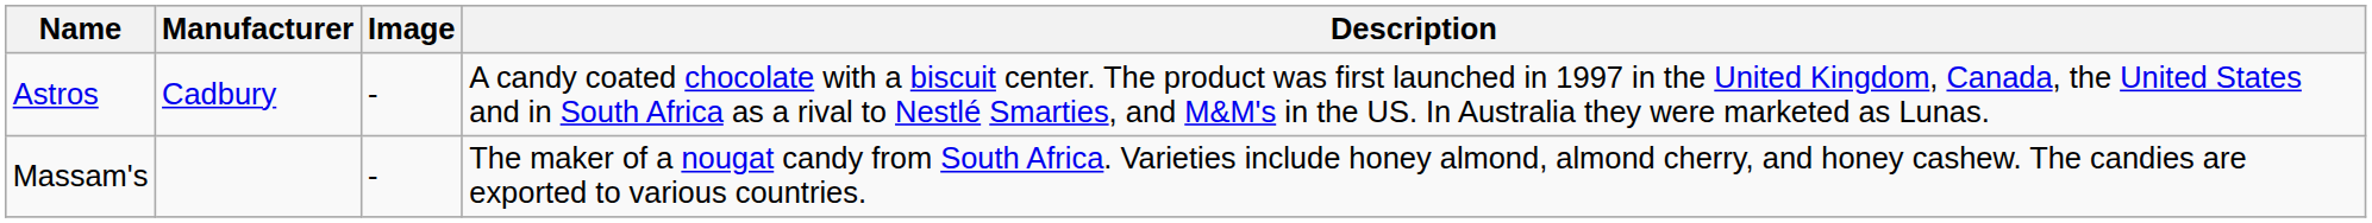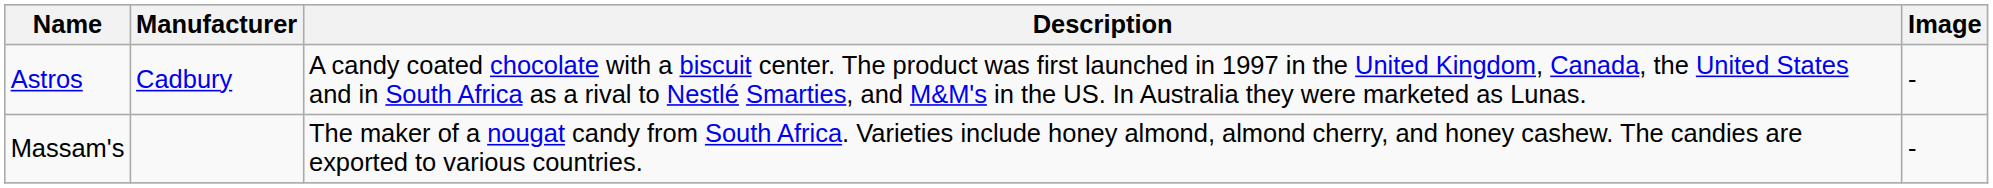 <table class="wikitable sortable">
 <tr>
 <th>Name</th>
 <th>Manufacturer</th>
+<th>Description</th>
 <th class="unsortable">Image</th>
-<th>Description</th>
 </tr>
 <tr>
 <td><a href='#'>Astros</a></td>
 <td><a href='#'>Cadbury</a></td>
+<td>A candy coated <a href='#'>chocolate</a> with a <a href='#'>biscuit</a> center. The product was first launched in 1997 in the <a href='#'>United Kingdom</a>, <a href='#'>Canada</a>, the <a href='#'>United States</a> and in <a href='#'>South Africa</a> as a rival to <a href='#'>Nestlé</a> <a href='#'>Smarties</a>, and <a href='#'>M&M's</a> in the US. In Australia they were marketed as Lunas.</td>
 <td> -</td>
-<td>A candy coated <a href='#'>chocolate</a> with a <a href='#'>biscuit</a> center. The product was first launched in 1997 in the <a href='#'>United Kingdom</a>, <a href='#'>Canada</a>, the <a href='#'>United States</a> and in <a href='#'>South Africa</a> as a rival to <a href='#'>Nestlé</a> <a href='#'>Smarties</a>, and <a href='#'>M&M's</a> in the US. In Australia they were marketed as Lunas.</td>
 </tr>
 <tr>
 <td>Massam's</td>
 <td></td>
+<td>The maker of a <a href='#'>nougat</a> candy from <a href='#'>South Africa</a>. Varieties include honey almond, almond cherry, and honey cashew. The candies are exported to various countries.</td>
 <td> -</td>
-<td>The maker of a <a href='#'>nougat</a> candy from <a href='#'>South Africa</a>. Varieties include honey almond, almond cherry, and honey cashew. The candies are exported to various countries.</td>
 </tr>
 </table>
